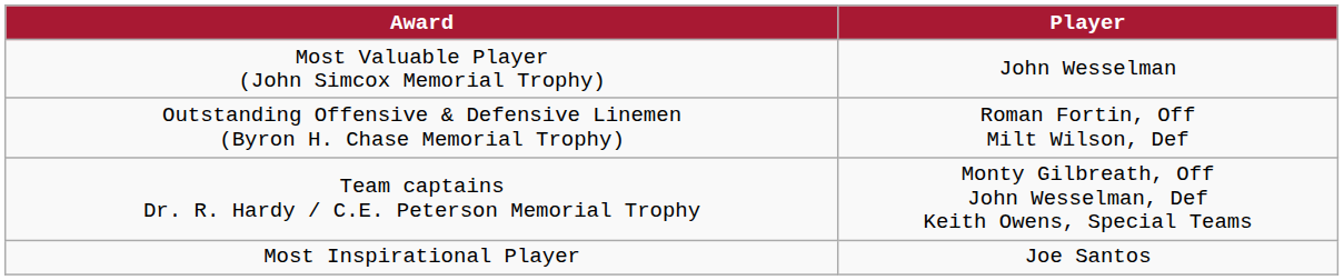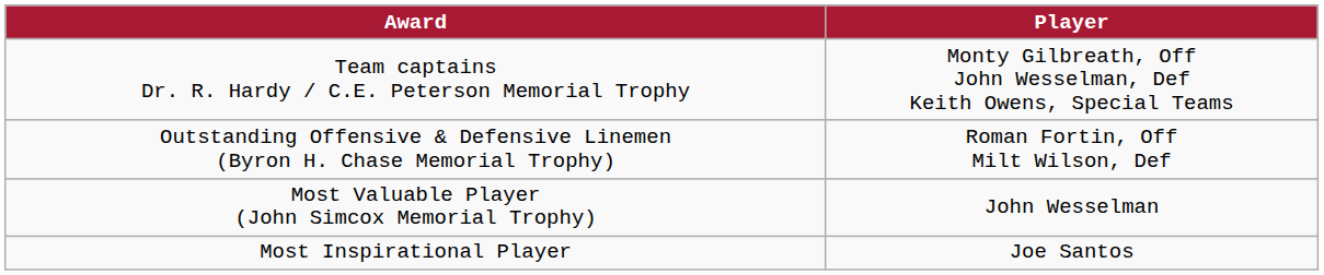 <table class="wikitable" width="65%">
 <tr>
 <th style="background:#A81933;color:#FFFFFF;">Award</th>
 <th style="background:#A81933;color:#FFFFFF;">Player</th>
 </tr>
 <tr align="center" bgcolor="">
-<td>Most Valuable Player<br>(John Simcox Memorial Trophy)</td>
-<td>John Wesselman</td>
+<td>Team captains<br>Dr. R. Hardy / C.E. Peterson Memorial Trophy</td>
+<td>Monty Gilbreath, Off<br>John Wesselman, Def<br>Keith Owens, Special Teams</td>
 </tr>
 <tr align="center" bgcolor="">
 <td>Outstanding Offensive & Defensive Linemen<br>(Byron H. Chase Memorial Trophy)</td>
 <td>Roman Fortin, Off<br>Milt Wilson, Def</td>
 </tr>
 <tr align="center" bgcolor="">
-<td>Team captains<br>Dr. R. Hardy / C.E. Peterson Memorial Trophy</td>
-<td>Monty Gilbreath, Off<br>John Wesselman, Def<br>Keith Owens, Special Teams</td>
+<td>Most Valuable Player<br>(John Simcox Memorial Trophy)</td>
+<td>John Wesselman</td>
 </tr>
 <tr align="center" bgcolor="">
 <td>Most Inspirational Player</td>
 <td>Joe Santos</td>
 </tr>
 </table>
